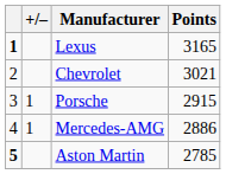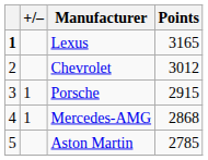 <table class="wikitable" style="font-size: 95%;">
 <tr>
 <th scope="col"></th>
 <th scope="col">+/–</th>
 <th scope="col">Manufacturer</th>
 <th scope="col">Points</th>
 </tr>
 <tr>
 <td align=center><strong>1</strong></td>
 <td align="left"></td>
 <td> <a href='#'>Lexus</a></td>
 <td align=right>3165</td>
 </tr>
 <tr>
 <td align=center>2</td>
 <td align="left"></td>
 <td> <a href='#'>Chevrolet</a></td>
-<td align=right>3021</td>
+<td align=right>3012</td>
 </tr>
 <tr>
 <td align=center>3</td>
 <td align="left"> 1</td>
 <td> <a href='#'>Porsche</a></td>
 <td align=right>2915</td>
 </tr>
 <tr>
 <td align=center>4</td>
 <td align="left"> 1</td>
 <td> <a href='#'>Mercedes-AMG</a></td>
-<td align=right>2886</td>
+<td align=right>2868</td>
 </tr>
 <tr>
-<td align=center><strong>5</strong></td>
+<td align=center>5</td>
 <td align="left"></td>
 <td> <a href='#'>Aston Martin</a></td>
 <td align=right>2785</td>
 </tr>
 <tr>
 </tr>
 </table>
